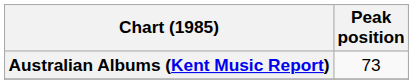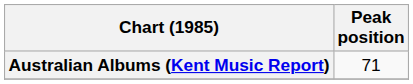 <table class="wikitable sortable plainrowheaders" style="text-align:center">
 <tr>
 <th scope="col">Chart (1985)</th>
 <th scope="col">Peak<br>position</th>
 </tr>
 <tr>
 <th scope="row">Australian Albums (<a href='#'>Kent Music Report</a>)</th>
-<td>73</td>
+<td>71</td>
 </tr>
 <tr>
 </tr>
 <tr>
 </tr>
 <tr>
 </tr>
 </table>
